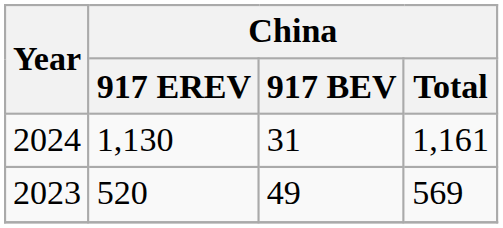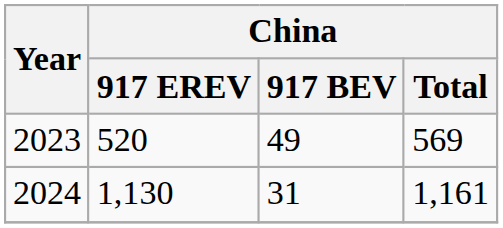 <table class="wikitable">
 <tr>
 <th rowspan="2">Year</th>
 <th colspan="3">China</th>
 </tr>
 <tr>
 <th>917 EREV</th>
 <th>917 BEV</th>
 <th>Total</th>
 </tr>
 <tr>
+<td>2023</td>
+<td>520</td>
+<td>49</td>
+<td>569</td>
+</tr>
+<tr>
 <td>2024</td>
 <td>1,130</td>
 <td>31</td>
 <td>1,161</td>
 </tr>
 <tr>
-<td>2023</td>
-<td>520</td>
-<td>49</td>
-<td>569</td>
-</tr>
-<tr>
 </tr>
 </table>
